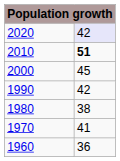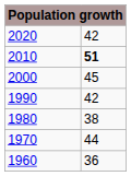 <table class="wikitable">
 <tr>
 <th style="background:#AF9999;" colspan="2">Population growth</th>
 </tr>
 <tr>
 <td><a href='#'>2020</a></td>
-<td style="background: lavender;">42</td>
+<td>42</td>
 </tr>
 <tr>
 <td><a href='#'>2010</a></td>
 <td><strong>51</strong></td>
 </tr>
 <tr>
 <td><a href='#'>2000</a></td>
 <td>45</td>
 </tr>
 <tr>
 <td><a href='#'>1990</a></td>
 <td>42</td>
 </tr>
 <tr>
 <td><a href='#'>1980</a></td>
 <td>38</td>
 </tr>
 <tr>
 <td><a href='#'>1970</a></td>
-<td>41</td>
+<td>44</td>
 </tr>
 <tr>
 <td><a href='#'>1960</a></td>
 <td>36</td>
 </tr>
 </table>
